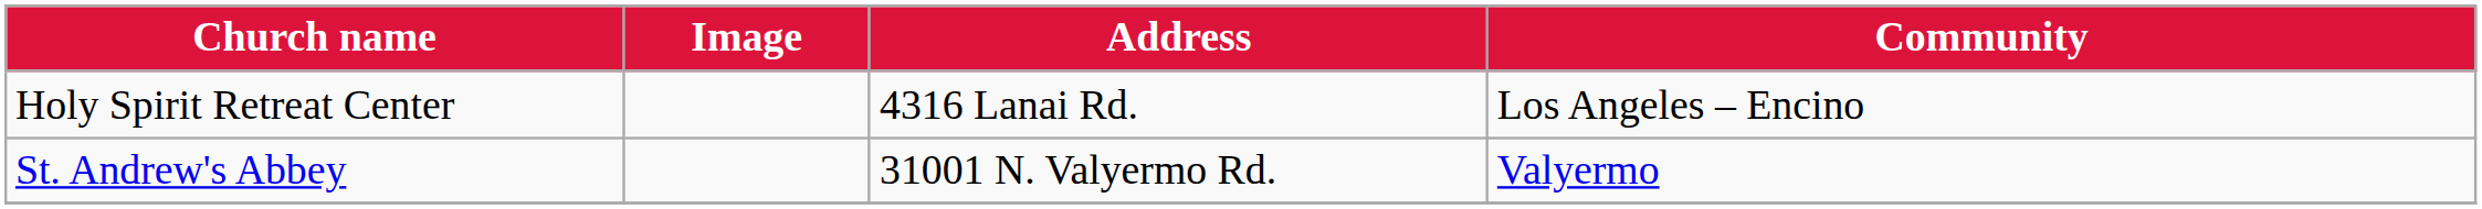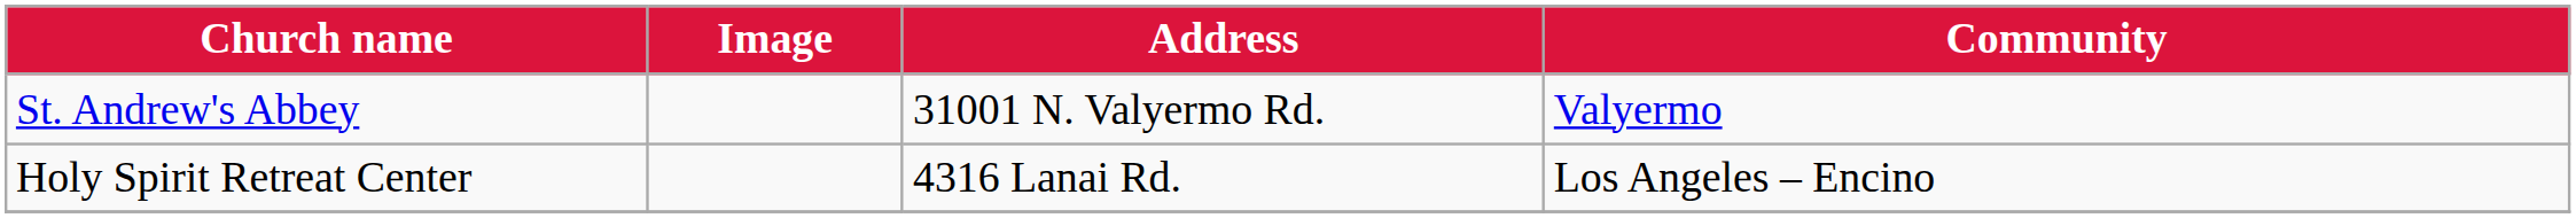 <table class="wikitable sortable" style="width:75%">
 <tr>
 <th style="background:crimson; color:white;" width="25%"><strong>Church name</strong></th>
 <th style="background:crimson; color:white;" width="10%"><strong>Image</strong></th>
 <th style="background:crimson; color:white;" width="25%"><strong>Address</strong></th>
 <th style="background:crimson; color:white;" width="15"><strong>Community</strong></th>
 </tr>
 <tr>
+<td><a href='#'>St. Andrew's Abbey</a></td>
+<td></td>
+<td>31001 N. Valyermo Rd.<br><small></small></td>
+<td><a href='#'>Valyermo</a></td>
+</tr>
+<tr>
 <td>Holy Spirit Retreat Center</td>
 <td></td>
 <td>4316 Lanai Rd.<br><small></small></td>
 <td>Los Angeles – Encino</td>
 </tr>
-<tr>
-<td><a href='#'>St. Andrew's Abbey</a></td>
-<td></td>
-<td>31001 N. Valyermo Rd.<br><small></small></td>
-<td><a href='#'>Valyermo</a></td>
-</tr>
 <tr ->
 </tr>
 </table>
